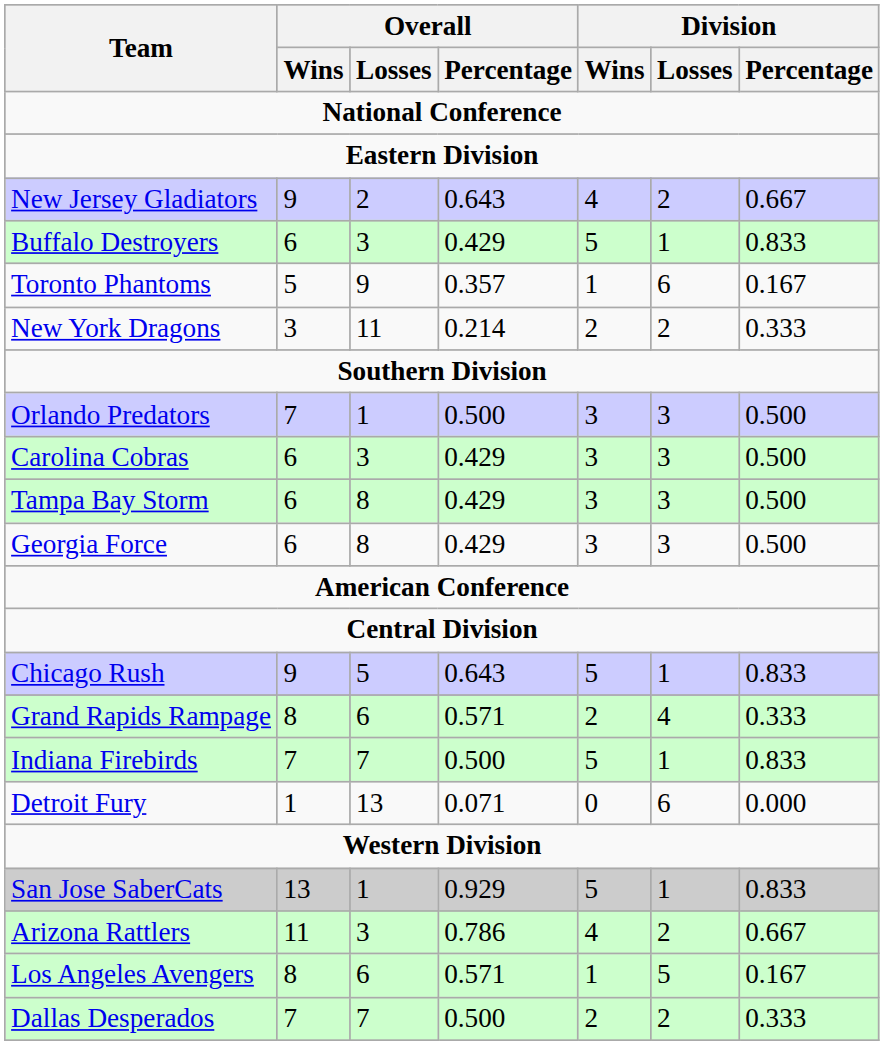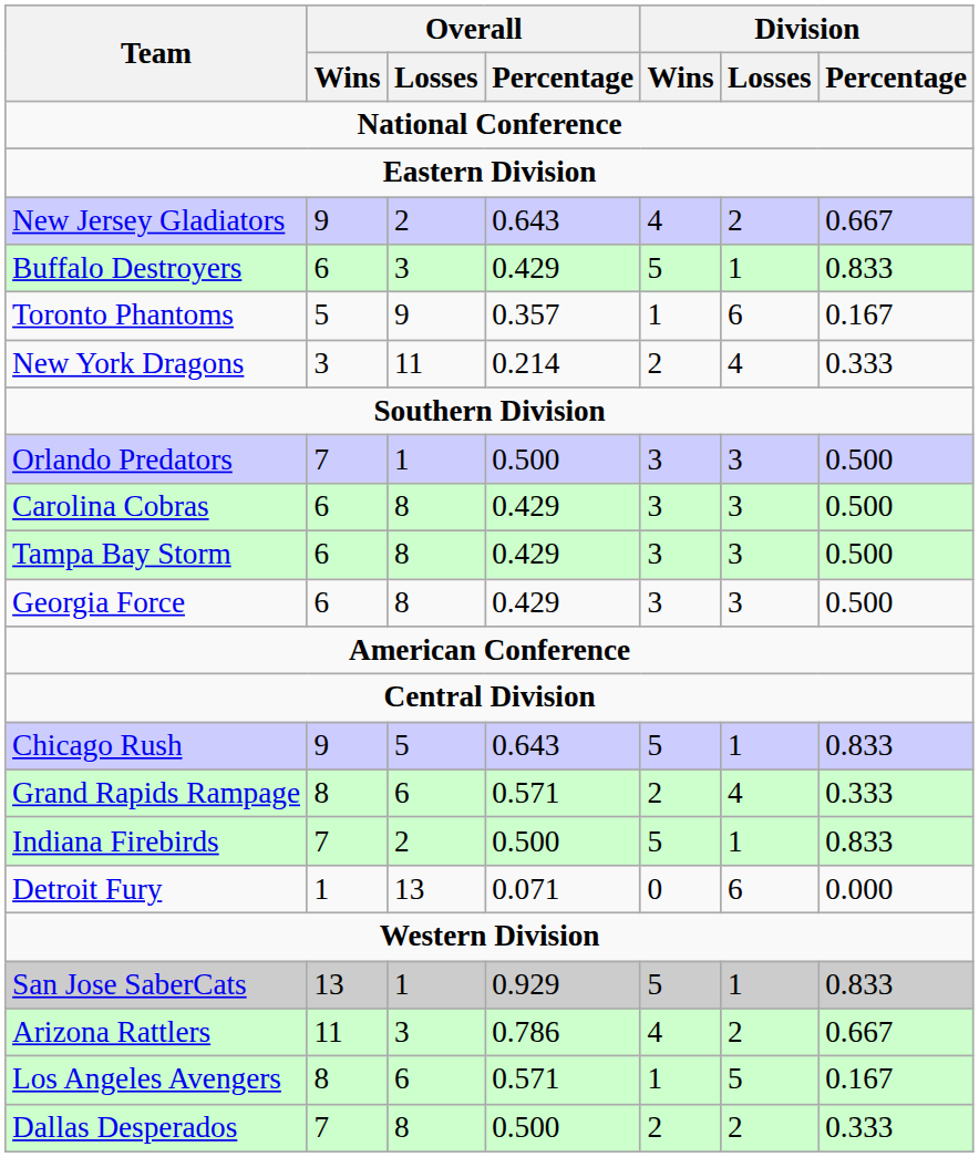 <table class="wikitable">
 <tr>
 <th rowspan="2" align="center">Team</th>
 <th colspan="3" align="center">Overall</th>
 <th colspan="3" align="center">Division</th>
 </tr>
 <tr>
 <th>Wins</th>
 <th>Losses</th>
 <th>Percentage</th>
 <th>Wins</th>
 <th>Losses</th>
 <th>Percentage</th>
 </tr>
 <tr>
 <td colspan="7" align="center"><strong>National Conference</strong></td>
 </tr>
 <tr>
 <td colspan="7" align="center"><strong>Eastern Division</strong></td>
 </tr>
 <tr bgcolor=#ccccff>
 <td><a href='#'>New Jersey Gladiators</a></td>
 <td>9</td>
 <td>2</td>
 <td>0.643</td>
 <td>4</td>
 <td>2</td>
 <td>0.667</td>
 </tr>
 <tr bgcolor=#ccffcc>
 <td><a href='#'>Buffalo Destroyers</a></td>
 <td>6</td>
 <td>3</td>
 <td>0.429</td>
 <td>5</td>
 <td>1</td>
 <td>0.833</td>
 </tr>
 <tr>
 <td><a href='#'>Toronto Phantoms</a></td>
 <td>5</td>
 <td>9</td>
 <td>0.357</td>
 <td>1</td>
 <td>6</td>
 <td>0.167</td>
 </tr>
 <tr>
 <td><a href='#'>New York Dragons</a></td>
 <td>3</td>
 <td>11</td>
 <td>0.214</td>
 <td>2</td>
-<td>2</td>
+<td>4</td>
 <td>0.333</td>
 </tr>
 <tr>
 <td colspan="7" align="center"><strong>Southern Division</strong></td>
 </tr>
 <tr bgcolor=#ccccff>
 <td><a href='#'>Orlando Predators</a></td>
 <td>7</td>
 <td>1</td>
 <td>0.500</td>
 <td>3</td>
 <td>3</td>
 <td>0.500</td>
 </tr>
 <tr bgcolor=#ccffcc>
 <td><a href='#'>Carolina Cobras</a></td>
 <td>6</td>
-<td>3</td>
+<td>8</td>
 <td>0.429</td>
 <td>3</td>
 <td>3</td>
 <td>0.500</td>
 </tr>
 <tr bgcolor=#ccffcc>
 <td><a href='#'>Tampa Bay Storm</a></td>
 <td>6</td>
 <td>8</td>
 <td>0.429</td>
 <td>3</td>
 <td>3</td>
 <td>0.500</td>
 </tr>
 <tr>
 <td><a href='#'>Georgia Force</a></td>
 <td>6</td>
 <td>8</td>
 <td>0.429</td>
 <td>3</td>
 <td>3</td>
 <td>0.500</td>
 </tr>
 <tr>
 <td colspan="7" align="center"><strong>American Conference</strong></td>
 </tr>
 <tr>
 <td colspan="7" align="center"><strong>Central Division</strong></td>
 </tr>
 <tr bgcolor=#ccccff>
 <td><a href='#'>Chicago Rush</a></td>
 <td>9</td>
 <td>5</td>
 <td>0.643</td>
 <td>5</td>
 <td>1</td>
 <td>0.833</td>
 </tr>
 <tr bgcolor=#ccffcc>
 <td><a href='#'>Grand Rapids Rampage</a></td>
 <td>8</td>
 <td>6</td>
 <td>0.571</td>
 <td>2</td>
 <td>4</td>
 <td>0.333</td>
 </tr>
 <tr bgcolor=#ccffcc>
 <td><a href='#'>Indiana Firebirds</a></td>
 <td>7</td>
-<td>7</td>
+<td>2</td>
 <td>0.500</td>
 <td>5</td>
 <td>1</td>
 <td>0.833</td>
 </tr>
 <tr>
 <td><a href='#'>Detroit Fury</a></td>
 <td>1</td>
 <td>13</td>
 <td>0.071</td>
 <td>0</td>
 <td>6</td>
 <td>0.000</td>
 </tr>
 <tr>
 <td colspan="7" align="center"><strong>Western Division</strong></td>
 </tr>
 <tr bgcolor=#cccccc>
 <td><a href='#'>San Jose SaberCats</a></td>
 <td>13</td>
 <td>1</td>
 <td>0.929</td>
 <td>5</td>
 <td>1</td>
 <td>0.833</td>
 </tr>
 <tr bgcolor=#ccffcc>
 <td><a href='#'>Arizona Rattlers</a></td>
 <td>11</td>
 <td>3</td>
 <td>0.786</td>
 <td>4</td>
 <td>2</td>
 <td>0.667</td>
 </tr>
 <tr bgcolor=#ccffcc>
 <td><a href='#'>Los Angeles Avengers</a></td>
 <td>8</td>
 <td>6</td>
 <td>0.571</td>
 <td>1</td>
 <td>5</td>
 <td>0.167</td>
 </tr>
 <tr bgcolor=#ccffcc>
 <td><a href='#'>Dallas Desperados</a></td>
 <td>7</td>
-<td>7</td>
+<td>8</td>
 <td>0.500</td>
 <td>2</td>
 <td>2</td>
 <td>0.333</td>
 </tr>
 </table>
